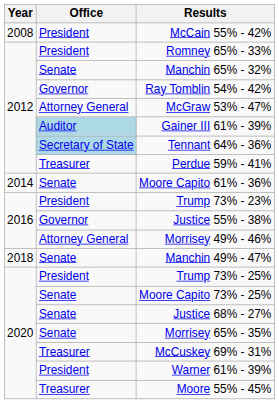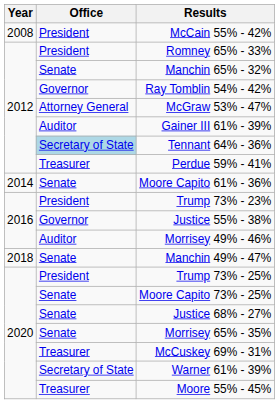 <table class=wikitable>
 <tr>
 <th>Year</th>
 <th>Office</th>
 <th>Results</th>
 </tr>
 <tr>
 <td>2008</td>
 <td><a href='#'>President</a></td>
 <td align="right" ><a href='#'>McCain</a> 55% - 42%</td>
 </tr>
 <tr>
 <td rowspan=7>2012</td>
 <td><a href='#'>President</a></td>
 <td align="right" ><a href='#'>Romney</a> 65% - 33%</td>
 </tr>
 <tr>
 <td><a href='#'>Senate</a></td>
 <td align="right" ><a href='#'>Manchin</a> 65% - 32%</td>
 </tr>
 <tr>
 <td><a href='#'>Governor</a></td>
 <td align="right" ><a href='#'>Ray Tomblin</a> 54% - 42%</td>
 </tr>
 <tr>
 <td><a href='#'>Attorney General</a></td>
 <td align="right" ><a href='#'>McGraw</a> 53% - 47%</td>
 </tr>
 <tr>
-<td style="background: lightblue;"><a href='#'>Auditor</a></td>
+<td><a href='#'>Auditor</a></td>
 <td align="right" ><a href='#'>Gainer III</a> 61% - 39%</td>
 </tr>
 <tr>
 <td style="background: lightblue;"><a href='#'>Secretary of State</a></td>
 <td align="right" ><a href='#'>Tennant</a> 64% - 36%</td>
 </tr>
 <tr>
 <td><a href='#'>Treasurer</a></td>
 <td align="right" ><a href='#'>Perdue</a> 59% - 41%</td>
 </tr>
 <tr>
 <td>2014</td>
 <td><a href='#'>Senate</a></td>
 <td align="right" ><a href='#'>Moore Capito</a> 61% - 36%</td>
 </tr>
 <tr>
 <td rowspan=3>2016</td>
 <td><a href='#'>President</a></td>
 <td align="right" ><a href='#'>Trump</a> 73% - 23%</td>
 </tr>
 <tr>
 <td><a href='#'>Governor</a></td>
 <td align="right" ><a href='#'>Justice</a> 55% - 38%</td>
 </tr>
 <tr>
-<td><a href='#'>Attorney General</a></td>
+<td><a href='#'>Auditor</a></td>
 <td align="right" ><a href='#'>Morrisey</a> 49% - 46%</td>
 </tr>
 <tr>
 <td>2018</td>
 <td><a href='#'>Senate</a></td>
 <td align="right" ><a href='#'>Manchin</a> 49% - 47%</td>
 </tr>
 <tr>
 <td rowspan=7>2020</td>
 <td><a href='#'>President</a></td>
 <td align="right" ><a href='#'>Trump</a> 73% - 25%</td>
 </tr>
 <tr>
 <td><a href='#'>Senate</a></td>
 <td align="right" ><a href='#'>Moore Capito</a> 73% - 25%</td>
 </tr>
 <tr>
 <td><a href='#'>Senate</a></td>
 <td align="right" ><a href='#'>Justice</a> 68% - 27%</td>
 </tr>
 <tr>
 <td><a href='#'>Senate</a></td>
 <td align="right" ><a href='#'>Morrisey</a> 65% - 35%</td>
 </tr>
 <tr>
 <td><a href='#'>Treasurer</a></td>
 <td align="right" ><a href='#'>McCuskey</a> 69% - 31%</td>
 </tr>
 <tr>
-<td><a href='#'>President</a></td>
+<td><a href='#'>Secretary of State</a></td>
 <td align="right" ><a href='#'>Warner</a> 61% - 39%</td>
 </tr>
 <tr>
 <td><a href='#'>Treasurer</a></td>
 <td align="right" ><a href='#'>Moore</a> 55% - 45%</td>
 </tr>
 </table>
